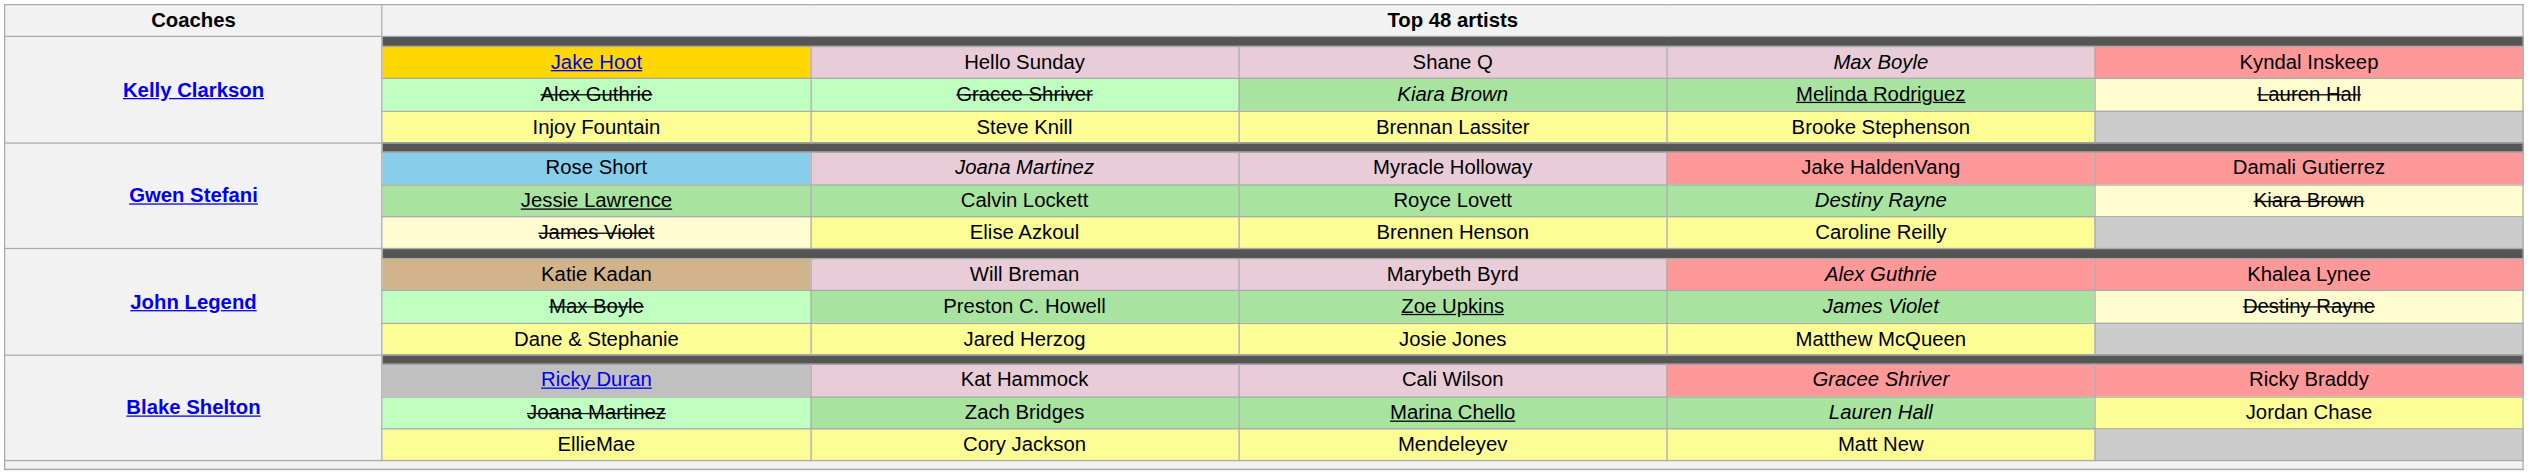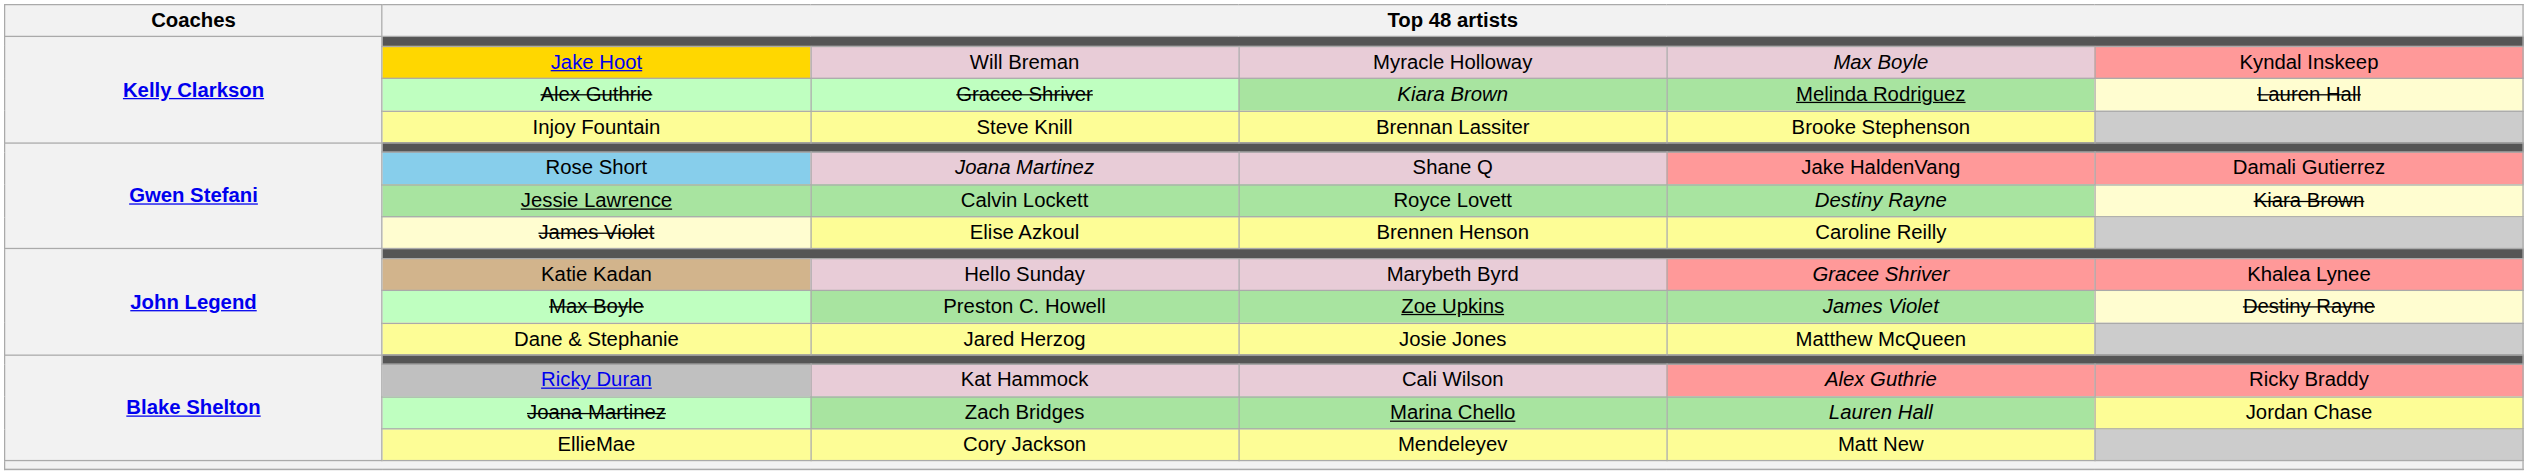 <table class="wikitable" style="text-align:center; width:100%;">
 <tr>
 <th scope="col" style="width:15%;">Coaches</th>
 <th colspan="5" style="width:85%">Top 48 artists</th>
 </tr>
 <tr>
 <th rowspan="4"><a href='#'>Kelly Clarkson</a></th>
 <td colspan="5" style="background:#555;"></td>
 </tr>
 <tr>
 <td width="17%" style="background:gold;"><a href='#'>Jake Hoot</a></td>
-<td width="17%" style="background:#E8CCD7;">Hello Sunday</td>
-<td width="17%" style="background:#E8CCD7;">Shane Q</td>
+<td style="background:#E8CCD7;">Will Breman</td>
+<td style="background:#E8CCD7;">Myracle Holloway</td>
 <td width="17%" style="background:#E8CCD7;"><em>Max Boyle</em></td>
 <td style="background:#FF9999;">Kyndal Inskeep</td>
 </tr>
 <tr>
 <td style="background:#BFFFC0;"><s>Alex Guthrie</s></td>
 <td style="background:#BFFFC0;"><s>Gracee Shriver</s></td>
 <td style="background:#A8E4A0"><em>Kiara Brown</em></td>
 <td style="background:#A8E4A0"><u>Melinda Rodriguez</u></td>
 <td style="background:#FFFDD0;"><s>Lauren Hall</s></td>
 </tr>
 <tr>
 <td style="background:#FDFD96;">Injoy Fountain</td>
 <td style="background:#FDFD96;">Steve Knill</td>
 <td style="background:#FDFD96;">Brennan Lassiter</td>
 <td style="background:#FDFD96;">Brooke Stephenson</td>
 <td style="background:#ccc;"></td>
 </tr>
 <tr>
 <th rowspan="4"><a href='#'>Gwen Stefani</a></th>
 <td colspan="5" style="background:#555;"></td>
 </tr>
 <tr>
 <td style="background: skyblue">Rose Short</td>
 <td style="background:#E8CCD7;"><em>Joana Martinez</em></td>
-<td style="background:#E8CCD7;">Myracle Holloway</td>
+<td width="17%" style="background:#E8CCD7;">Shane Q</td>
 <td style="background:#FF9999;">Jake HaldenVang</td>
 <td width="17%" style="background:#FF9999;">Damali Gutierrez</td>
 </tr>
 <tr>
 <td style="background:#A8E4A0"><u>Jessie Lawrence</u></td>
 <td style="background:#A8E4A0">Calvin Lockett</td>
 <td style="background:#A8E4A0">Royce Lovett</td>
 <td style="background:#A8E4A0"><em>Destiny Rayne</em></td>
 <td style="background:#FFFDD0;"><s>Kiara Brown</s></td>
 </tr>
 <tr>
 <td style="background:#FFFDD0;"><s>James Violet</s></td>
 <td style="background:#FDFD96;">Elise Azkoul</td>
 <td style="background:#FDFD96;">Brennen Henson</td>
 <td style="background:#FDFD96;">Caroline Reilly</td>
 <td style="background:#ccc;"></td>
 </tr>
 <tr>
 <th rowspan="4"><a href='#'>John Legend</a></th>
 <td colspan="5" style="background:#555;"></td>
 </tr>
 <tr>
 <td style="background:tan">Katie Kadan</td>
-<td style="background:#E8CCD7;">Will Breman</td>
+<td width="17%" style="background:#E8CCD7;">Hello Sunday</td>
 <td style="background:#E8CCD7;">Marybeth Byrd</td>
-<td style="background:#FF9999;"><em>Alex Guthrie</em></td>
+<td style="background:#FF9999;"><em>Gracee Shriver</em></td>
 <td style="background:#FF9999;">Khalea Lynee</td>
 </tr>
 <tr>
 <td style="background:#BFFFC0;"><s>Max Boyle</s></td>
 <td style="background:#A8E4A0">Preston C. Howell</td>
 <td style="background:#A8E4A0"><u>Zoe Upkins</u></td>
 <td style="background:#A8E4A0"><em>James Violet</em></td>
 <td style="background:#FFFDD0;"><s>Destiny Rayne</s></td>
 </tr>
 <tr>
 <td style="background:#FDFD96;">Dane & Stephanie</td>
 <td style="background:#FDFD96;">Jared Herzog</td>
 <td style="background:#FDFD96;">Josie Jones</td>
 <td style="background:#FDFD96;">Matthew McQueen</td>
 <td style="background:#ccc;"></td>
 </tr>
 <tr>
 <th rowspan="4"><a href='#'>Blake Shelton</a></th>
 <td colspan="5" style="background:#555;"></td>
 </tr>
 <tr>
 <td style="background:silver"><a href='#'>Ricky Duran</a></td>
 <td style="background:#E8CCD7;">Kat Hammock</td>
 <td style="background:#E8CCD7;">Cali Wilson</td>
-<td style="background:#FF9999;"><em>Gracee Shriver</em></td>
+<td style="background:#FF9999;"><em>Alex Guthrie</em></td>
 <td style="background:#FF9999;">Ricky Braddy</td>
 </tr>
 <tr>
 <td style="background:#BFFFC0;"><s>Joana Martinez</s></td>
 <td style="background:#A8E4A0">Zach Bridges</td>
 <td style="background:#A8E4A0"><u>Marina Chello</u></td>
 <td style="background:#A8E4A0"><em>Lauren Hall</em></td>
 <td style="background:#FDFD96;">Jordan Chase</td>
 </tr>
 <tr>
 <td style="background:#FDFD96;">EllieMae</td>
 <td style="background:#FDFD96;">Cory Jackson</td>
 <td style="background:#FDFD96;">Mendeleyev</td>
 <td style="background:#FDFD96;">Matt New</td>
 <td style="background:#ccc;"></td>
 </tr>
 <tr>
 <th colspan="6" style="font-size:90%; line-height:12px;"><small></small></th>
 </tr>
 <tr>
 </tr>
 </table>
